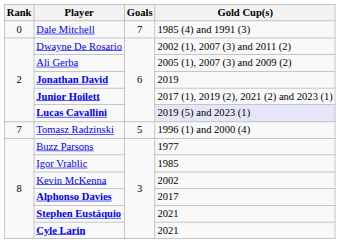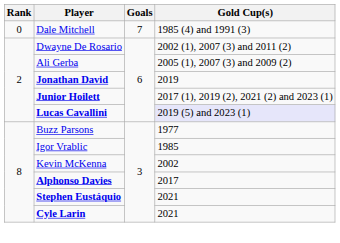 <table class="wikitable" style="text-align: left;">
 <tr>
 <th>Rank</th>
 <th>Player</th>
 <th>Goals</th>
 <th>Gold Cup(s)</th>
 </tr>
 <tr>
 <td align=center>0</td>
 <td><a href='#'>Dale Mitchell</a></td>
 <td align=center>7</td>
 <td>1985 (4) and 1991 (3)</td>
 </tr>
 <tr>
 <td rowspan=5 align=center>2</td>
 <td><a href='#'>Dwayne De Rosario</a></td>
 <td rowspan=5 align=center>6</td>
 <td>2002 (1), 2007 (3) and 2011 (2)</td>
 </tr>
 <tr>
 <td><a href='#'>Ali Gerba</a></td>
 <td>2005 (1), 2007 (3) and 2009 (2)</td>
 </tr>
 <tr>
 <td><strong><a href='#'>Jonathan David</a></strong></td>
 <td>2019</td>
 </tr>
 <tr>
 <td><strong><a href='#'>Junior Hoilett</a></strong></td>
 <td>2017 (1), 2019 (2), 2021 (2) and 2023 (1)</td>
 </tr>
 <tr>
 <td><strong><a href='#'>Lucas Cavallini</a></strong></td>
 <td style="background: lavender;">2019 (5) and 2023 (1)</td>
 </tr>
 <tr>
-<td rowspan=1 align=center>7</td>
-<td><a href='#'>Tomasz Radzinski</a></td>
-<td align=center>5</td>
-<td>1996 (1) and 2000 (4)</td>
-</tr>
-<tr>
 <td rowspan=6 align=center>8</td>
 <td><a href='#'>Buzz Parsons</a></td>
 <td rowspan=6 align=center>3</td>
 <td>1977</td>
 </tr>
 <tr>
 <td><a href='#'>Igor Vrablic</a></td>
 <td>1985</td>
 </tr>
 <tr>
 <td><a href='#'>Kevin McKenna</a></td>
 <td>2002</td>
 </tr>
 <tr>
 <td><strong><a href='#'>Alphonso Davies</a></strong></td>
 <td>2017</td>
 </tr>
 <tr>
 <td><strong><a href='#'>Stephen Eustáquio</a></strong></td>
 <td>2021</td>
 </tr>
 <tr>
 <td><strong><a href='#'>Cyle Larin</a></strong></td>
 <td>2021</td>
 </tr>
 </table>
